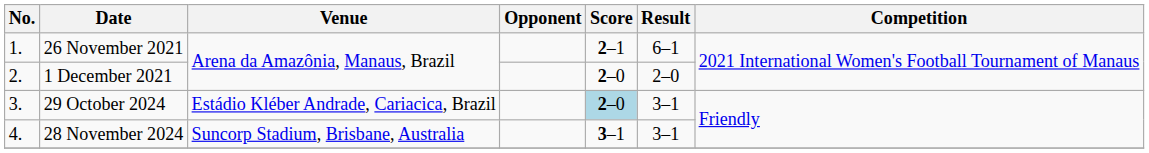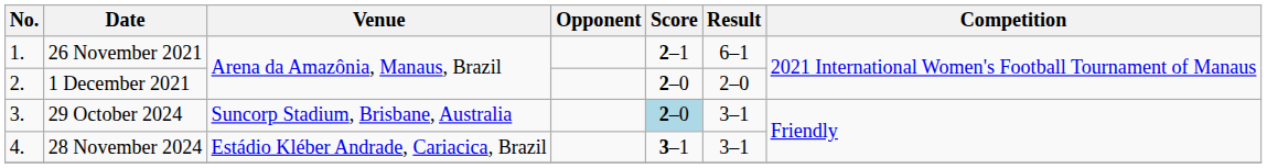 <table class="wikitable">
 <tr>
 <th>No.</th>
 <th>Date</th>
 <th>Venue</th>
 <th>Opponent</th>
 <th>Score</th>
 <th>Result</th>
 <th>Competition</th>
 </tr>
 <tr>
 <td>1.</td>
 <td>26 November 2021</td>
 <td rowspan=2><a href='#'>Arena da Amazônia</a>, <a href='#'>Manaus</a>, Brazil</td>
 <td></td>
 <td align=center><strong>2</strong>–1</td>
 <td align=center>6–1</td>
 <td rowspan=2><a href='#'>2021 International Women's Football Tournament of Manaus</a></td>
 </tr>
 <tr>
 <td>2.</td>
 <td>1 December 2021</td>
 <td></td>
 <td align=center><strong>2</strong>–0</td>
 <td align=center>2–0</td>
 </tr>
 <tr>
 <td>3.</td>
 <td>29 October 2024</td>
-<td><a href='#'>Estádio Kléber Andrade</a>, <a href='#'>Cariacica</a>, Brazil</td>
+<td><a href='#'>Suncorp Stadium</a>, <a href='#'>Brisbane</a>, <a href='#'>Australia</a></td>
 <td></td>
 <td align=center style="background: lightblue;"><strong>2</strong>–0</td>
 <td align=center>3–1</td>
 <td rowspan=2><a href='#'>Friendly</a></td>
 </tr>
 <tr>
 <td>4.</td>
 <td>28 November 2024</td>
-<td><a href='#'>Suncorp Stadium</a>, <a href='#'>Brisbane</a>, <a href='#'>Australia</a></td>
+<td><a href='#'>Estádio Kléber Andrade</a>, <a href='#'>Cariacica</a>, Brazil</td>
 <td></td>
 <td align=center><strong>3</strong>–1</td>
 <td align=center>3–1</td>
 </tr>
 <tr>
 </tr>
 </table>
